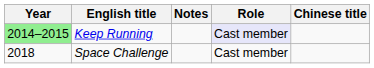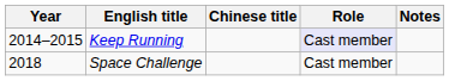 <table class="wikitable">
 <tr>
 <th>Year</th>
 <th>English title</th>
+<th>Chinese title</th>
+<th>Role</th>
 <th>Notes</th>
-<th>Role</th>
-<th>Chinese title</th>
 </tr>
 <tr>
-<td style="background: lightgreen;">2014–2015</td>
+<td>2014–2015</td>
 <td><em><a href='#'>Keep Running</a></em></td>
 <td></td>
 <td style="background: lavender;">Cast member</td>
 <td></td>
 </tr>
 <tr>
 <td>2018</td>
 <td><em>Space Challenge</em></td>
 <td></td>
 <td>Cast member</td>
 <td></td>
 </tr>
 </table>
